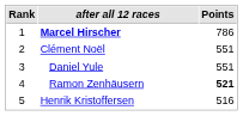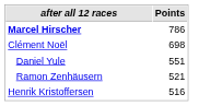 <table cellspacing="1" cellpadding="3" style="border:1px solid #aaa; font-size:86%;">
 <tr style="background:#e4e4e4;">
-<th style="border-bottom:1px solid #aaa; width:10px;">Rank</th>
 <th style="border-bottom:1px solid #aaa; width:200px; white-space:nowrap;"><em>after all 12 races</em></th>
 <th style="border-bottom:1px solid #aaa; width:20px;">Points</th>
 </tr>
 <tr>
-<td style="text-align:center;">1</td>
 <td> <strong><a href='#'>Marcel Hirscher</a></strong></td>
 <td align="right">786</td>
 </tr>
 <tr>
-<td style="text-align:center;">2</td>
 <td> <a href='#'>Clément Noël</a></td>
-<td align="right">551</td>
+<td align="right">698</td>
 </tr>
 <tr>
-<td style="text-align:center;">3</td>
 <td>   <a href='#'>Daniel Yule</a></td>
 <td align="right">551</td>
 </tr>
 <tr>
-<td style="text-align:center;">4</td>
 <td>   <a href='#'>Ramon Zenhäusern</a></td>
-<td align="right"><strong>521</strong></td>
+<td align="right">521</td>
 </tr>
 <tr>
-<td style="text-align:center;">5</td>
 <td> <a href='#'>Henrik Kristoffersen</a></td>
 <td align="right">516</td>
 </tr>
 </table>
